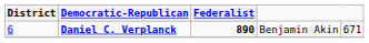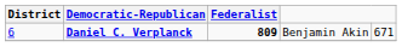 <table class=wikitable>
 <tr bgcolor=lightgrey>
 <th>District</th>
 <th><a href='#'>Democratic-Republican</a></th>
 <th><a href='#'>Federalist</a></th>
 </tr>
 <tr>
 <td><a href='#'>6</a></td>
 <td><strong><a href='#'>Daniel C. Verplanck</a></strong></td>
-<td align="right"><strong>890</strong></td>
+<td align="right"><strong>809</strong></td>
 <td>Benjamin Akin</td>
 <td align="right">671</td>
 </tr>
 <tr>
 </tr>
 </table>
